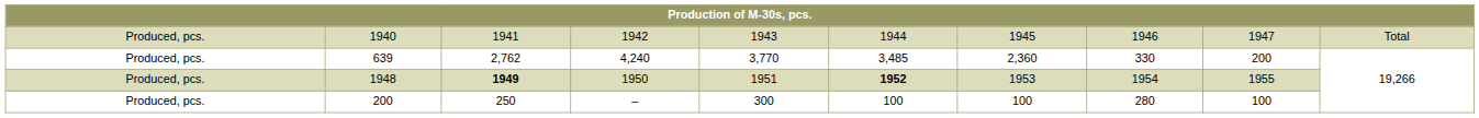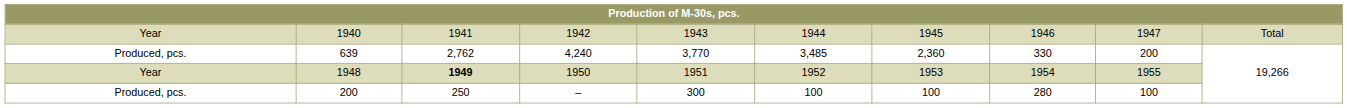 <table border=0 cellspacing=0 cellpadding=2 style="margin:0 0 .5em 1em; width:95%; background:#fff; border-collapse:collapse; border:1px solid #996; line-height:1.5; font-size:95%">
 <tr style="vertical-align:top; text-align:center; border:1px solid #996; background-color:#996; color:#fff; font-weight:bold;">
 <td colspan="12">Production of М-30s, pcs.</td>
 </tr>
 <tr style="vertical-align:top; border:1px solid #996; background-color:#ddb; text-align:center;">
-<td style="border:1px solid #996">Produced, pcs.</td>
+<td style="border:1px solid #996">Year</td>
 <td style="border:1px solid #996">1940</td>
 <td style="border:1px solid #996">1941</td>
 <td style="border:1px solid #996">1942</td>
 <td style="border:1px solid #996">1943</td>
 <td style="border:1px solid #996">1944</td>
 <td style="border:1px solid #996">1945</td>
 <td style="border:1px solid #996">1946</td>
 <td style="border:1px solid #996">1947</td>
 <td style="border:1px solid #996">Total</td>
 </tr>
 <tr style="vertical-align:top; border:1px solid #996; text-align:center;">
 <td style="border:1px solid #996">Produced, pcs.</td>
 <td style="border:1px solid #996">639</td>
 <td style="border:1px solid #996">2,762</td>
 <td style="border:1px solid #996">4,240</td>
 <td style="border:1px solid #996">3,770</td>
 <td style="border:1px solid #996">3,485</td>
 <td style="border:1px solid #996">2,360</td>
 <td style="border:1px solid #996">330</td>
 <td style="border:1px solid #996">200</td>
 <td rowspan="3" style="border:1px solid #996; vertical-align:middle">19,266</td>
 </tr>
 <tr style="vertical-align:top; border:1px solid #996; background-color:#ddb; text-align:center;">
-<td style="border:1px solid #996">Produced, pcs.</td>
+<td style="border:1px solid #996">Year</td>
 <td style="border:1px solid #996">1948</td>
 <td style="border:1px solid #996"><strong>1949</strong></td>
 <td style="border:1px solid #996">1950</td>
 <td style="border:1px solid #996">1951</td>
-<td style="border:1px solid #996"><strong>1952</strong></td>
+<td style="border:1px solid #996">1952</td>
 <td style="border:1px solid #996">1953</td>
 <td style="border:1px solid #996">1954</td>
 <td style="border:1px solid #996">1955</td>
 </tr>
 <tr style="vertical-align:top; border:1px solid #996; text-align:center;">
 <td style="border:1px solid #996">Produced, pcs.</td>
 <td style="border:1px solid #996">200</td>
 <td style="border:1px solid #996">250</td>
 <td style="border:1px solid #996">–</td>
 <td style="border:1px solid #996">300</td>
 <td style="border:1px solid #996">100</td>
 <td style="border:1px solid #996">100</td>
 <td style="border:1px solid #996">280</td>
 <td style="border:1px solid #996">100</td>
 </tr>
 </table>
